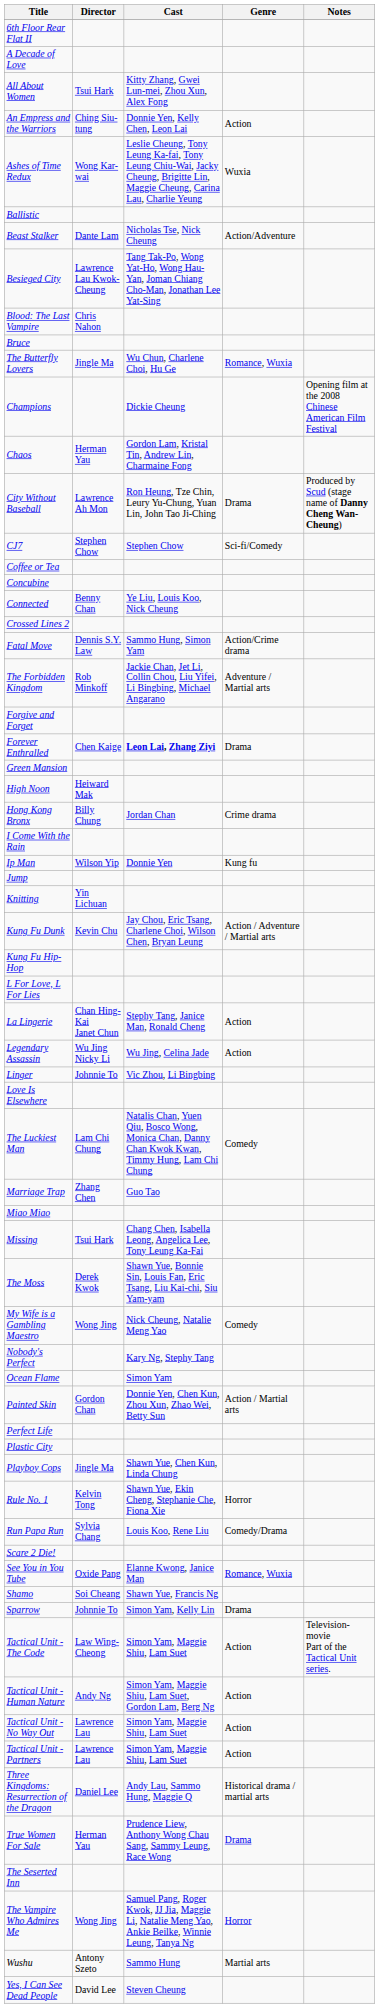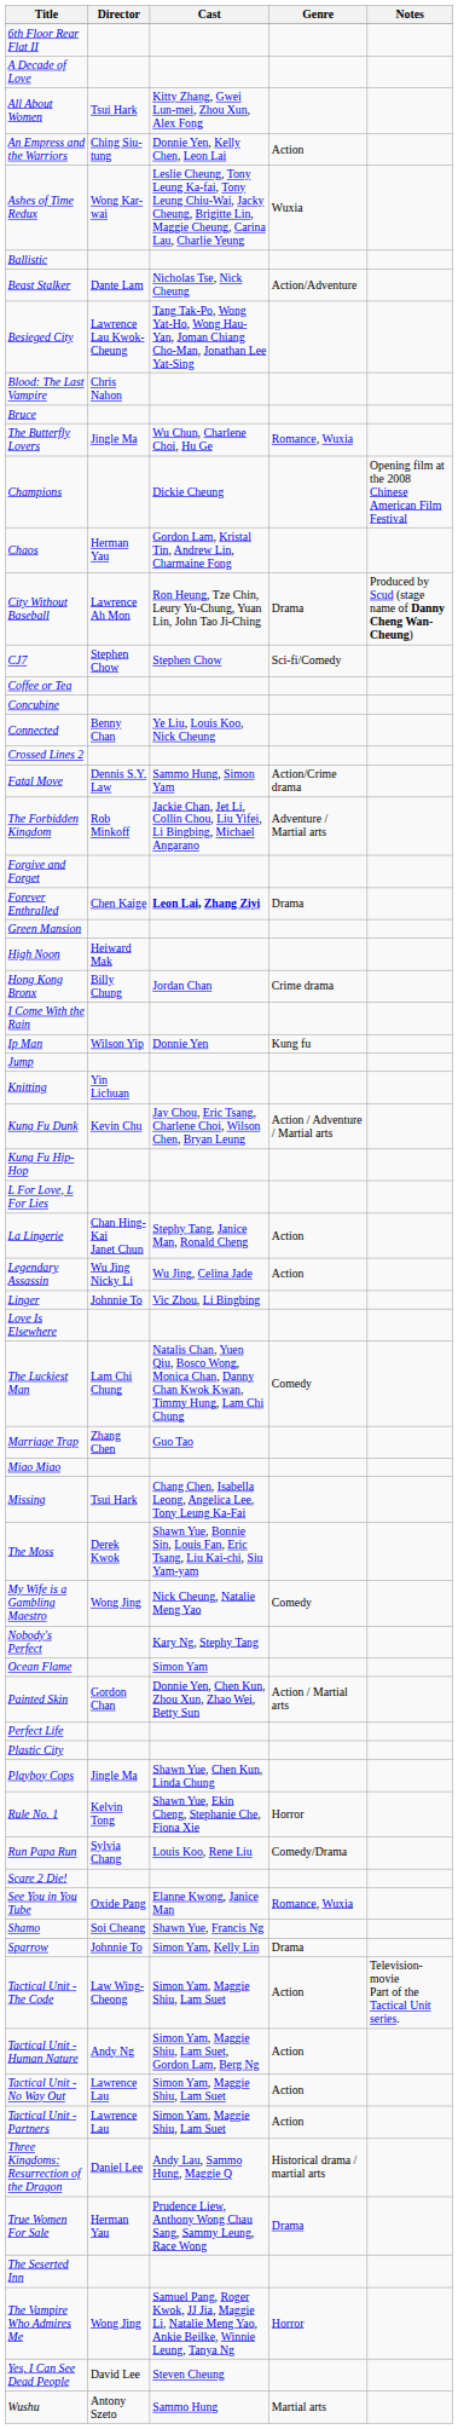 <table class="wikitable sortable">
 <tr>
 <th>Title</th>
 <th>Director</th>
 <th>Cast</th>
 <th>Genre</th>
 <th>Notes</th>
 </tr>
 <tr>
 </tr>
 <tr>
 <td><em><a href='#'>6th Floor Rear Flat II</a></em></td>
 <td></td>
 <td></td>
 <td></td>
 <td></td>
 </tr>
 <tr>
 <td><em><a href='#'>A Decade of Love</a></em></td>
 <td></td>
 <td></td>
 <td></td>
 <td></td>
 </tr>
 <tr>
 <td><em><a href='#'>All About Women</a></em></td>
 <td><a href='#'>Tsui Hark</a></td>
 <td><a href='#'>Kitty Zhang</a>, <a href='#'>Gwei Lun-mei</a>, <a href='#'>Zhou Xun</a>, <a href='#'>Alex Fong</a></td>
 <td></td>
 <td></td>
 </tr>
 <tr>
 <td><em><a href='#'>An Empress and the Warriors</a></em></td>
 <td><a href='#'>Ching Siu-tung</a></td>
 <td><a href='#'>Donnie Yen</a>, <a href='#'>Kelly Chen</a>, <a href='#'>Leon Lai</a></td>
 <td>Action</td>
 <td></td>
 </tr>
 <tr>
 <td><em><a href='#'>Ashes of Time Redux</a></em></td>
 <td><a href='#'>Wong Kar-wai</a></td>
 <td><a href='#'>Leslie Cheung</a>, <a href='#'>Tony Leung Ka-fai</a>, <a href='#'>Tony Leung Chiu-Wai</a>, <a href='#'>Jacky Cheung</a>, <a href='#'>Brigitte Lin</a>, <a href='#'>Maggie Cheung</a>, <a href='#'>Carina Lau</a>, <a href='#'>Charlie Yeung</a></td>
 <td>Wuxia</td>
 <td></td>
 </tr>
 <tr>
 <td><em><a href='#'>Ballistic</a></em></td>
 <td></td>
 <td></td>
 <td></td>
 <td></td>
 </tr>
 <tr>
 <td><em><a href='#'>Beast Stalker</a></em></td>
 <td><a href='#'>Dante Lam</a></td>
 <td><a href='#'>Nicholas Tse</a>, <a href='#'>Nick Cheung</a></td>
 <td>Action/Adventure</td>
 <td></td>
 </tr>
 <tr>
 <td><em><a href='#'>Besieged City</a></em></td>
 <td><a href='#'>Lawrence Lau Kwok-Cheung</a></td>
 <td><a href='#'>Tang Tak-Po</a>, <a href='#'>Wong Yat-Ho</a>, <a href='#'>Wong Hau-Yan</a>, <a href='#'>Joman Chiang Cho-Man</a>, <a href='#'>Jonathan Lee Yat-Sing</a></td>
 <td></td>
 <td></td>
 </tr>
 <tr>
 <td><em><a href='#'>Blood: The Last Vampire</a></em></td>
 <td><a href='#'>Chris Nahon</a></td>
 <td></td>
 <td></td>
 <td></td>
 </tr>
 <tr>
 <td><em><a href='#'>Bruce</a></em></td>
 <td></td>
 <td></td>
 <td></td>
 <td></td>
 </tr>
 <tr>
 <td><em><a href='#'>The Butterfly Lovers</a></em></td>
 <td><a href='#'>Jingle Ma</a></td>
 <td><a href='#'>Wu Chun</a>, <a href='#'>Charlene Choi</a>, <a href='#'>Hu Ge</a></td>
 <td><a href='#'>Romance</a>, <a href='#'>Wuxia</a></td>
 <td></td>
 </tr>
 <tr>
 <td><em><a href='#'>Champions</a></em></td>
 <td></td>
 <td><a href='#'>Dickie Cheung</a></td>
 <td></td>
 <td>Opening film at the 2008 <a href='#'>Chinese American Film Festival</a></td>
 </tr>
 <tr>
 <td><em><a href='#'>Chaos</a></em></td>
 <td><a href='#'>Herman Yau</a></td>
 <td><a href='#'>Gordon Lam</a>, <a href='#'>Kristal Tin</a>, <a href='#'>Andrew Lin</a>, <a href='#'>Charmaine Fong</a></td>
 <td></td>
 <td></td>
 </tr>
 <tr>
 <td><em><a href='#'>City Without Baseball</a></em></td>
 <td><a href='#'>Lawrence Ah Mon</a></td>
 <td><a href='#'>Ron Heung</a>, Tze Chin, Leury Yu-Chung, Yuan Lin, John Tao Ji-Ching</td>
 <td>Drama</td>
 <td>Produced by <a href='#'>Scud</a> (stage name of <strong>Danny Cheng Wan-Cheung</strong>)</td>
 </tr>
 <tr>
 <td><em><a href='#'>CJ7</a></em></td>
 <td><a href='#'>Stephen Chow</a></td>
 <td><a href='#'>Stephen Chow</a></td>
 <td>Sci-fi/Comedy</td>
 <td></td>
 </tr>
 <tr>
 <td><em><a href='#'>Coffee or Tea</a></em></td>
 <td></td>
 <td></td>
 <td></td>
 <td></td>
 </tr>
 <tr>
 <td><em><a href='#'>Concubine</a></em></td>
 <td></td>
 <td></td>
 <td></td>
 <td></td>
 </tr>
 <tr>
 <td><em><a href='#'>Connected</a></em></td>
 <td><a href='#'>Benny Chan</a></td>
 <td><a href='#'>Ye Liu</a>, <a href='#'>Louis Koo</a>, <a href='#'>Nick Cheung</a></td>
 <td></td>
 <td></td>
 </tr>
 <tr>
 <td><em><a href='#'>Crossed Lines 2</a></em></td>
 <td></td>
 <td></td>
 <td></td>
 <td></td>
 </tr>
 <tr>
 <td><em><a href='#'>Fatal Move</a></em></td>
 <td><a href='#'>Dennis S.Y. Law</a></td>
 <td><a href='#'>Sammo Hung</a>, <a href='#'>Simon Yam</a></td>
 <td>Action/Crime drama</td>
 <td></td>
 </tr>
 <tr>
 <td><em><a href='#'>The Forbidden Kingdom</a></em></td>
 <td><a href='#'>Rob Minkoff</a></td>
 <td><a href='#'>Jackie Chan</a>, <a href='#'>Jet Li</a>, <a href='#'>Collin Chou</a>, <a href='#'>Liu Yifei</a>, <a href='#'>Li Bingbing</a>, <a href='#'>Michael Angarano</a></td>
 <td>Adventure / Martial arts</td>
 <td></td>
 </tr>
 <tr>
 <td><em><a href='#'>Forgive and Forget</a></em></td>
 <td></td>
 <td></td>
 <td></td>
 <td></td>
 </tr>
 <tr>
 <td><em><a href='#'>Forever Enthralled</a></em></td>
 <td><a href='#'>Chen Kaige</a></td>
 <td><strong><a href='#'>Leon Lai</a>, <a href='#'>Zhang Ziyi</a></strong></td>
 <td>Drama</td>
 <td></td>
 </tr>
 <tr>
 <td><em><a href='#'>Green Mansion</a></em></td>
 <td></td>
 <td></td>
 <td></td>
 <td></td>
 </tr>
 <tr>
 <td><em><a href='#'>High Noon</a></em></td>
 <td><a href='#'>Heiward Mak</a></td>
 <td></td>
 <td></td>
 <td></td>
 </tr>
 <tr>
 <td><em><a href='#'>Hong Kong Bronx</a></em></td>
 <td><a href='#'>Billy Chung</a></td>
 <td><a href='#'>Jordan Chan</a></td>
 <td>Crime drama</td>
 <td></td>
 </tr>
 <tr>
 <td><em><a href='#'>I Come With the Rain</a></em></td>
 <td></td>
 <td></td>
 <td></td>
 <td></td>
 </tr>
 <tr>
 <td><em><a href='#'>Ip Man</a></em></td>
 <td><a href='#'>Wilson Yip</a></td>
 <td><a href='#'>Donnie Yen</a></td>
 <td>Kung fu</td>
 <td></td>
 </tr>
 <tr>
 <td><em><a href='#'>Jump</a></em></td>
 <td></td>
 <td></td>
 <td></td>
 <td></td>
 </tr>
 <tr>
 <td><em><a href='#'>Knitting</a></em></td>
 <td><a href='#'>Yin Lichuan</a></td>
 <td></td>
 <td></td>
 <td></td>
 </tr>
 <tr>
 <td><em><a href='#'>Kung Fu Dunk</a></em></td>
 <td><a href='#'>Kevin Chu</a></td>
 <td><a href='#'>Jay Chou</a>, <a href='#'>Eric Tsang</a>, <a href='#'>Charlene Choi</a>, <a href='#'>Wilson Chen</a>, <a href='#'>Bryan Leung</a></td>
 <td>Action / Adventure / Martial arts</td>
 <td></td>
 </tr>
 <tr>
 <td><em><a href='#'>Kung Fu Hip-Hop</a></em></td>
 <td></td>
 <td></td>
 <td></td>
 <td></td>
 </tr>
 <tr>
 <td><em><a href='#'>L For Love, L For Lies</a></em></td>
 <td></td>
 <td></td>
 <td></td>
 <td></td>
 </tr>
 <tr>
 <td><em><a href='#'>La Lingerie</a></em></td>
 <td><a href='#'>Chan Hing-Kai</a> <br> <a href='#'>Janet Chun</a></td>
 <td><a href='#'>Stephy Tang</a>, <a href='#'>Janice Man</a>, <a href='#'>Ronald Cheng</a></td>
 <td>Action</td>
 <td></td>
 </tr>
 <tr>
 <td><em><a href='#'>Legendary Assassin</a></em></td>
 <td><a href='#'>Wu Jing</a> <br> <a href='#'>Nicky Li</a></td>
 <td><a href='#'>Wu Jing</a>, <a href='#'>Celina Jade</a></td>
 <td>Action</td>
 <td></td>
 </tr>
 <tr>
 <td><em><a href='#'>Linger</a></em></td>
 <td><a href='#'>Johnnie To</a></td>
 <td><a href='#'>Vic Zhou</a>, <a href='#'>Li Bingbing</a></td>
 <td></td>
 <td></td>
 </tr>
 <tr>
 <td><em><a href='#'>Love Is Elsewhere</a></em></td>
 <td></td>
 <td></td>
 <td></td>
 <td></td>
 </tr>
 <tr>
 <td><em><a href='#'>The Luckiest Man</a></em></td>
 <td><a href='#'>Lam Chi Chung</a></td>
 <td><a href='#'>Natalis Chan</a>, <a href='#'>Yuen Qiu</a>, <a href='#'>Bosco Wong</a>, <a href='#'>Monica Chan</a>, <a href='#'>Danny Chan Kwok Kwan</a>, <a href='#'>Timmy Hung</a>, <a href='#'>Lam Chi Chung</a></td>
 <td>Comedy</td>
 <td></td>
 </tr>
 <tr>
 <td><em><a href='#'>Marriage Trap</a></em></td>
 <td><a href='#'>Zhang Chen</a></td>
 <td><a href='#'>Guo Tao</a></td>
 <td></td>
 <td></td>
 </tr>
 <tr>
 <td><em><a href='#'>Miao Miao</a></em></td>
 <td></td>
 <td></td>
 <td></td>
 <td></td>
 </tr>
 <tr>
 <td><em><a href='#'>Missing</a></em></td>
 <td><a href='#'>Tsui Hark</a></td>
 <td><a href='#'>Chang Chen</a>, <a href='#'>Isabella Leong</a>, <a href='#'>Angelica Lee</a>, <a href='#'>Tony Leung Ka-Fai</a></td>
 <td></td>
 <td></td>
 </tr>
 <tr>
 <td><em><a href='#'>The Moss</a></em></td>
 <td><a href='#'>Derek Kwok</a></td>
 <td><a href='#'>Shawn Yue</a>, <a href='#'>Bonnie Sin</a>, <a href='#'>Louis Fan</a>, <a href='#'>Eric Tsang</a>, <a href='#'>Liu Kai-chi</a>, <a href='#'>Siu Yam-yam</a></td>
 <td></td>
 <td></td>
 </tr>
 <tr>
 <td><em><a href='#'>My Wife is a Gambling Maestro</a></em></td>
 <td><a href='#'>Wong Jing</a></td>
 <td><a href='#'>Nick Cheung</a>, <a href='#'>Natalie Meng Yao</a></td>
 <td>Comedy</td>
 <td></td>
 </tr>
 <tr>
 <td><em><a href='#'>Nobody's Perfect</a></em></td>
 <td></td>
 <td><a href='#'>Kary Ng</a>, <a href='#'>Stephy Tang</a></td>
 <td></td>
 <td></td>
 </tr>
 <tr>
 <td><em><a href='#'>Ocean Flame</a></em></td>
 <td></td>
 <td><a href='#'>Simon Yam</a></td>
 <td></td>
 <td></td>
 </tr>
 <tr>
 <td><em><a href='#'>Painted Skin</a></em></td>
 <td><a href='#'>Gordon Chan</a></td>
 <td><a href='#'>Donnie Yen</a>, <a href='#'>Chen Kun</a>, <a href='#'>Zhou Xun</a>, <a href='#'>Zhao Wei</a>, <a href='#'>Betty Sun</a></td>
 <td>Action / Martial arts</td>
 <td></td>
 </tr>
 <tr>
 <td><em><a href='#'>Perfect Life</a></em></td>
 <td></td>
 <td></td>
 <td></td>
 <td></td>
 </tr>
 <tr>
 <td><em><a href='#'>Plastic City</a></em></td>
 <td></td>
 <td></td>
 <td></td>
 <td></td>
 </tr>
 <tr>
 <td><em><a href='#'>Playboy Cops</a></em></td>
 <td><a href='#'>Jingle Ma</a></td>
 <td><a href='#'>Shawn Yue</a>, <a href='#'>Chen Kun</a>, <a href='#'>Linda Chung</a></td>
 <td></td>
 <td></td>
 </tr>
 <tr>
 <td><em><a href='#'>Rule No. 1</a></em></td>
 <td><a href='#'>Kelvin Tong</a></td>
 <td><a href='#'>Shawn Yue</a>, <a href='#'>Ekin Cheng</a>, <a href='#'>Stephanie Che</a>, <a href='#'>Fiona Xie</a></td>
 <td>Horror</td>
 <td></td>
 </tr>
 <tr>
 <td><em><a href='#'>Run Papa Run</a></em></td>
 <td><a href='#'>Sylvia Chang</a></td>
 <td><a href='#'>Louis Koo</a>, <a href='#'>Rene Liu</a></td>
 <td>Comedy/Drama</td>
 <td></td>
 </tr>
 <tr>
 <td><em><a href='#'>Scare 2 Die!</a></em></td>
 <td></td>
 <td></td>
 <td></td>
 <td></td>
 </tr>
 <tr>
 <td><em><a href='#'>See You in You Tube</a></em></td>
 <td><a href='#'>Oxide Pang</a></td>
 <td><a href='#'>Elanne Kwong</a>, <a href='#'>Janice Man</a></td>
 <td><a href='#'>Romance</a>, <a href='#'>Wuxia</a></td>
 <td></td>
 </tr>
 <tr>
 <td><em><a href='#'>Shamo</a></em></td>
 <td><a href='#'>Soi Cheang</a></td>
 <td><a href='#'>Shawn Yue</a>, <a href='#'>Francis Ng</a></td>
 <td></td>
 <td></td>
 </tr>
 <tr>
 <td><em><a href='#'>Sparrow</a></em></td>
 <td><a href='#'>Johnnie To</a></td>
 <td><a href='#'>Simon Yam</a>, <a href='#'>Kelly Lin</a></td>
 <td>Drama</td>
 <td></td>
 </tr>
 <tr>
 <td><em><a href='#'>Tactical Unit - The Code</a></em></td>
 <td><a href='#'>Law Wing-Cheong</a></td>
 <td><a href='#'>Simon Yam</a>, <a href='#'>Maggie Shiu</a>, <a href='#'>Lam Suet</a></td>
 <td>Action</td>
 <td>Television-movie <br> Part of the <a href='#'>Tactical Unit series</a>.</td>
 </tr>
 <tr>
 <td><em><a href='#'>Tactical Unit - Human Nature</a></em></td>
 <td><a href='#'>Andy Ng</a></td>
 <td><a href='#'>Simon Yam</a>, <a href='#'>Maggie Shiu</a>, <a href='#'>Lam Suet</a>, <a href='#'>Gordon Lam</a>, <a href='#'>Berg Ng</a></td>
 <td>Action</td>
 <td></td>
 </tr>
 <tr>
 <td><em><a href='#'>Tactical Unit - No Way Out</a></em></td>
 <td><a href='#'>Lawrence Lau</a></td>
 <td><a href='#'>Simon Yam</a>, <a href='#'>Maggie Shiu</a>, <a href='#'>Lam Suet</a></td>
 <td>Action</td>
 <td></td>
 </tr>
 <tr>
 <td><em><a href='#'>Tactical Unit - Partners</a></em></td>
 <td><a href='#'>Lawrence Lau</a></td>
 <td><a href='#'>Simon Yam</a>, <a href='#'>Maggie Shiu</a>, <a href='#'>Lam Suet</a></td>
 <td>Action</td>
 <td></td>
 </tr>
 <tr>
 <td><em><a href='#'>Three Kingdoms: Resurrection of the Dragon</a></em></td>
 <td><a href='#'>Daniel Lee</a></td>
 <td><a href='#'>Andy Lau</a>, <a href='#'>Sammo Hung</a>, <a href='#'>Maggie Q</a></td>
 <td>Historical drama / martial arts</td>
 <td></td>
 </tr>
 <tr>
 <td><em><a href='#'>True Women For Sale</a></em></td>
 <td><a href='#'>Herman Yau</a></td>
 <td><a href='#'>Prudence Liew</a>, <a href='#'>Anthony Wong Chau Sang</a>, <a href='#'>Sammy Leung</a>, <a href='#'>Race Wong</a></td>
 <td><a href='#'>Drama</a></td>
 <td></td>
 </tr>
 <tr>
 <td><em><a href='#'>The Seserted Inn</a></em></td>
 <td></td>
 <td></td>
 <td></td>
 <td></td>
 </tr>
 <tr>
 <td><em><a href='#'>The Vampire Who Admires Me</a></em></td>
 <td><a href='#'>Wong Jing</a></td>
 <td><a href='#'>Samuel Pang</a>, <a href='#'>Roger Kwok</a>, <a href='#'>JJ Jia</a>, <a href='#'>Maggie Li</a>, <a href='#'>Natalie Meng Yao</a>, <a href='#'>Ankie Beilke</a>, <a href='#'>Winnie Leung</a>, <a href='#'>Tanya Ng</a></td>
 <td><a href='#'>Horror</a></td>
 <td></td>
 </tr>
 <tr>
+<td><em><a href='#'>Yes, I Can See Dead People</a></em></td>
+<td>David Lee</td>
+<td><a href='#'>Steven Cheung</a></td>
+<td></td>
+<td></td>
+</tr>
+<tr>
 <td><em>Wushu</em></td>
 <td>Antony Szeto</td>
 <td><a href='#'>Sammo Hung</a></td>
 <td>Martial arts</td>
 <td></td>
 </tr>
-<tr>
-<td><em><a href='#'>Yes, I Can See Dead People</a></em></td>
-<td>David Lee</td>
-<td><a href='#'>Steven Cheung</a></td>
-<td></td>
-<td></td>
-</tr>
 </table>
